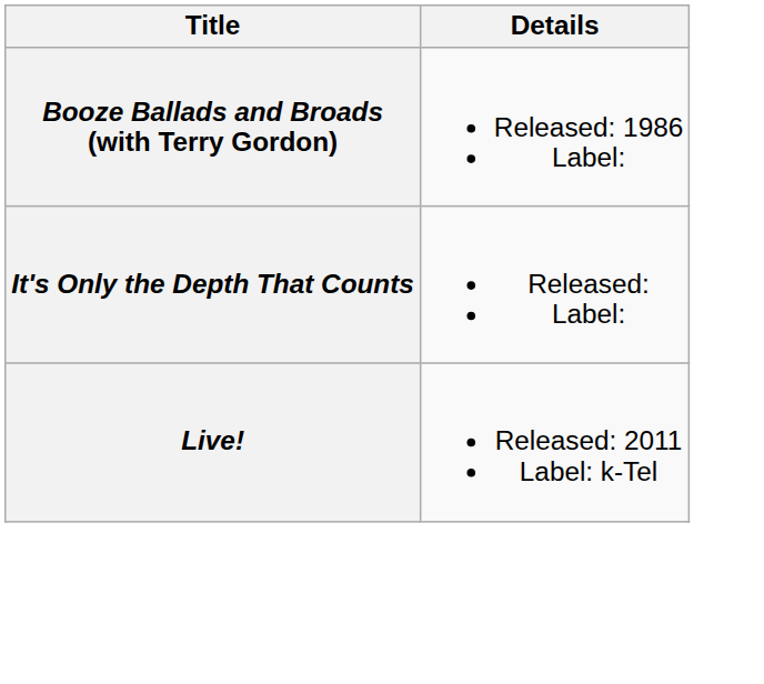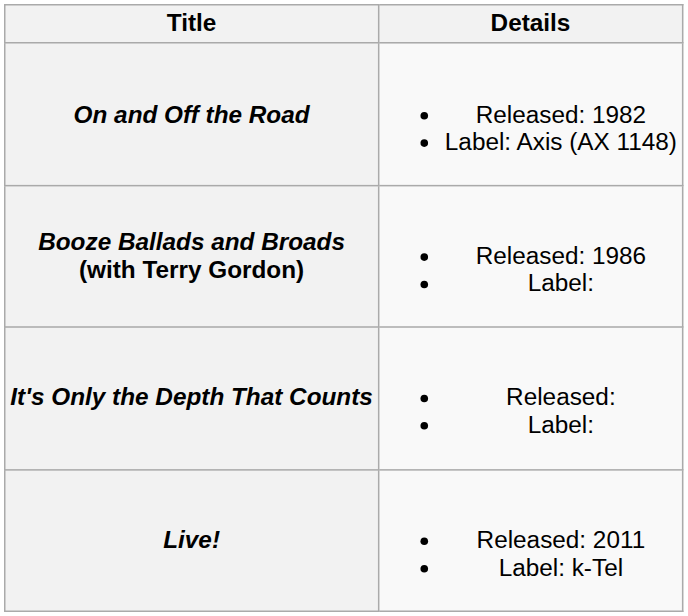 <table class="wikitable plainrowheaders" style="text-align:center;" border="1">
 <tr>
 <th scope="col">Title</th>
 <th scope="col">Details</th>
+</tr>
+<tr>
+<th scope="row"><em>On and Off the Road</em></th>
+<td><br><ul><li>Released: 1982</li><li>Label: Axis (AX 1148)</li></ul></td>
 </tr>
 <tr>
 <th scope="row"><em>Booze Ballads and Broads</em> <br> (with Terry Gordon)</th>
 <td><br><ul><li>Released: 1986</li><li>Label:</li></ul></td>
 </tr>
 <tr>
 <th scope="row"><em>It's Only the Depth That Counts</em></th>
 <td><br><ul><li>Released:</li><li>Label:</li></ul></td>
 </tr>
 <tr>
 <th scope="row"><em>Live!</em></th>
 <td><br><ul><li>Released: 2011</li><li>Label: k-Tel</li></ul></td>
 </tr>
 </table>
